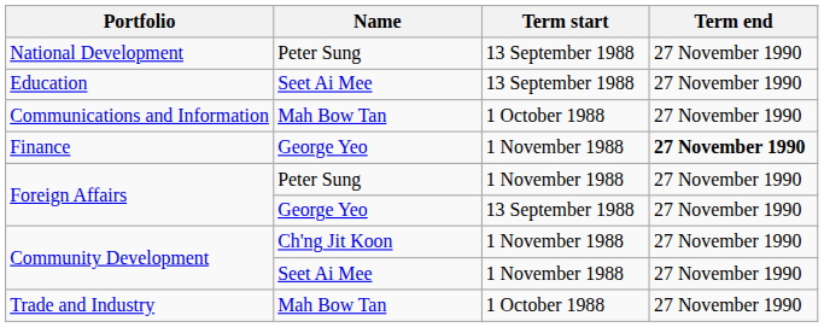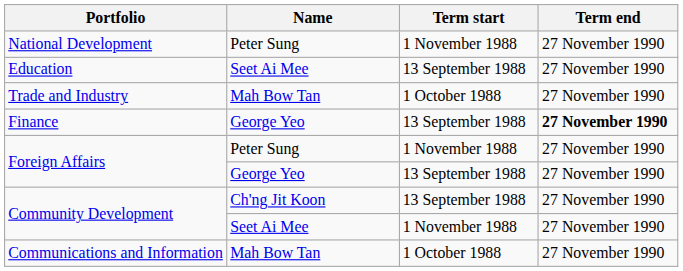 <table class="wikitable unsortable" style="font-size: 90%;">
 <tr>
 <th scope="col">Portfolio</th>
 <th scope="col" width="150px">Name</th>
 <th scope="col" width="120px">Term start</th>
 <th scope="col" width="120px">Term end</th>
 </tr>
 <tr>
 <td><a href='#'>National Development</a></td>
 <td>Peter Sung</td>
-<td>13 September 1988</td>
+<td>1 November 1988</td>
 <td>27 November 1990</td>
 </tr>
 <tr>
 <td><a href='#'>Education</a></td>
 <td><a href='#'>Seet Ai Mee</a></td>
 <td>13 September 1988</td>
 <td>27 November 1990</td>
 </tr>
 <tr>
-<td><a href='#'>Communications and Information</a></td>
+<td><a href='#'>Trade and Industry</a></td>
 <td><a href='#'>Mah Bow Tan</a></td>
 <td>1 October 1988</td>
 <td>27 November 1990</td>
 </tr>
 <tr>
 <td><a href='#'>Finance</a></td>
 <td><a href='#'>George Yeo</a></td>
-<td>1 November 1988</td>
+<td>13 September 1988</td>
 <td><strong>27 November 1990</strong></td>
 </tr>
 <tr>
 <td rowspan="2"><a href='#'>Foreign Affairs</a></td>
 <td>Peter Sung</td>
 <td>1 November 1988</td>
 <td>27 November 1990</td>
 </tr>
 <tr>
 <td><a href='#'>George Yeo</a></td>
 <td>13 September 1988</td>
 <td>27 November 1990</td>
 </tr>
 <tr>
 <td rowspan="2"><a href='#'>Community Development</a></td>
 <td><a href='#'>Ch'ng Jit Koon</a></td>
-<td>1 November 1988</td>
+<td>13 September 1988</td>
 <td>27 November 1990</td>
 </tr>
 <tr>
 <td><a href='#'>Seet Ai Mee</a></td>
 <td>1 November 1988</td>
 <td>27 November 1990</td>
 </tr>
 <tr>
-<td><a href='#'>Trade and Industry</a></td>
+<td><a href='#'>Communications and Information</a></td>
 <td><a href='#'>Mah Bow Tan</a></td>
 <td>1 October 1988</td>
 <td>27 November 1990</td>
 </tr>
 </table>
